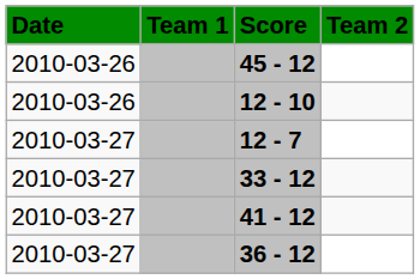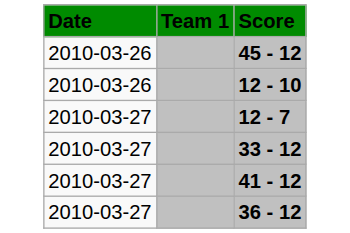 <table class="wikitable" style="margin:0.5em auto; font-size:95%">
 <tr bgcolor="#008B00">
 <td><strong>Date</strong></td>
 <td><strong>Team 1</strong></td>
 <td><strong>Score</strong></td>
-<td><strong>Team 2</strong></td>
 </tr>
 <tr>
 <td>2010-03-26</td>
 <td bgcolor="silver"></td>
 <td bgcolor="silver"><strong>45 - 12 </strong></td>
-<td bgcolor="white"></td>
 </tr>
 <tr>
 <td>2010-03-26</td>
 <td bgcolor="silver"></td>
 <td bgcolor="silver"><strong> 12 - 10 </strong></td>
-<td></td>
 </tr>
 <tr>
 <td>2010-03-27</td>
 <td bgcolor="silver"></td>
 <td bgcolor="silver"><strong> 12 - 7 </strong></td>
-<td bgcolor="white"></td>
 </tr>
 <tr>
 <td>2010-03-27</td>
 <td bgcolor="silver"></td>
 <td bgcolor="silver"><strong> 33 - 12  </strong></td>
-<td></td>
 </tr>
 <tr>
 <td>2010-03-27</td>
 <td bgcolor="silver"></td>
 <td bgcolor="silver"><strong> 41 - 12 </strong></td>
-<td></td>
 </tr>
 <tr>
 <td>2010-03-27</td>
 <td bgcolor="silver"></td>
 <td bgcolor="silver"><strong> 36 - 12  </strong></td>
-<td bgcolor="white"></td>
 </tr>
 </table>
